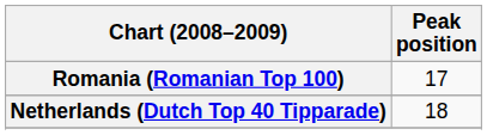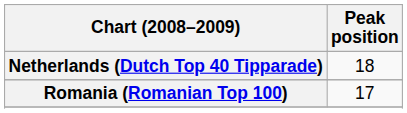 <table class="wikitable sortable plainrowheaders" style="text-align:center">
 <tr>
 <th scope="col">Chart (2008–2009)</th>
 <th scope="col">Peak<br>position</th>
 </tr>
 <tr>
 </tr>
 <tr>
 </tr>
 <tr>
 </tr>
 <tr>
 </tr>
 <tr>
 </tr>
 <tr>
 </tr>
 <tr>
-<th scope="row">Romania (<a href='#'>Romanian Top 100</a>)</th>
-<td>17</td>
+<th scope="row">Netherlands (<a href='#'>Dutch Top 40 Tipparade</a>)</th>
+<td>18</td>
 </tr>
 <tr>
 </tr>
 <tr>
-<th scope="row">Netherlands (<a href='#'>Dutch Top 40 Tipparade</a>)</th>
-<td>18</td>
+<th scope="row">Romania (<a href='#'>Romanian Top 100</a>)</th>
+<td>17</td>
 </tr>
 <tr>
 </tr>
 <tr>
 </tr>
 <tr>
 </tr>
 <tr>
 </tr>
 <tr>
 </tr>
 <tr>
 </tr>
 <tr>
 </tr>
 <tr>
 </tr>
 </table>
